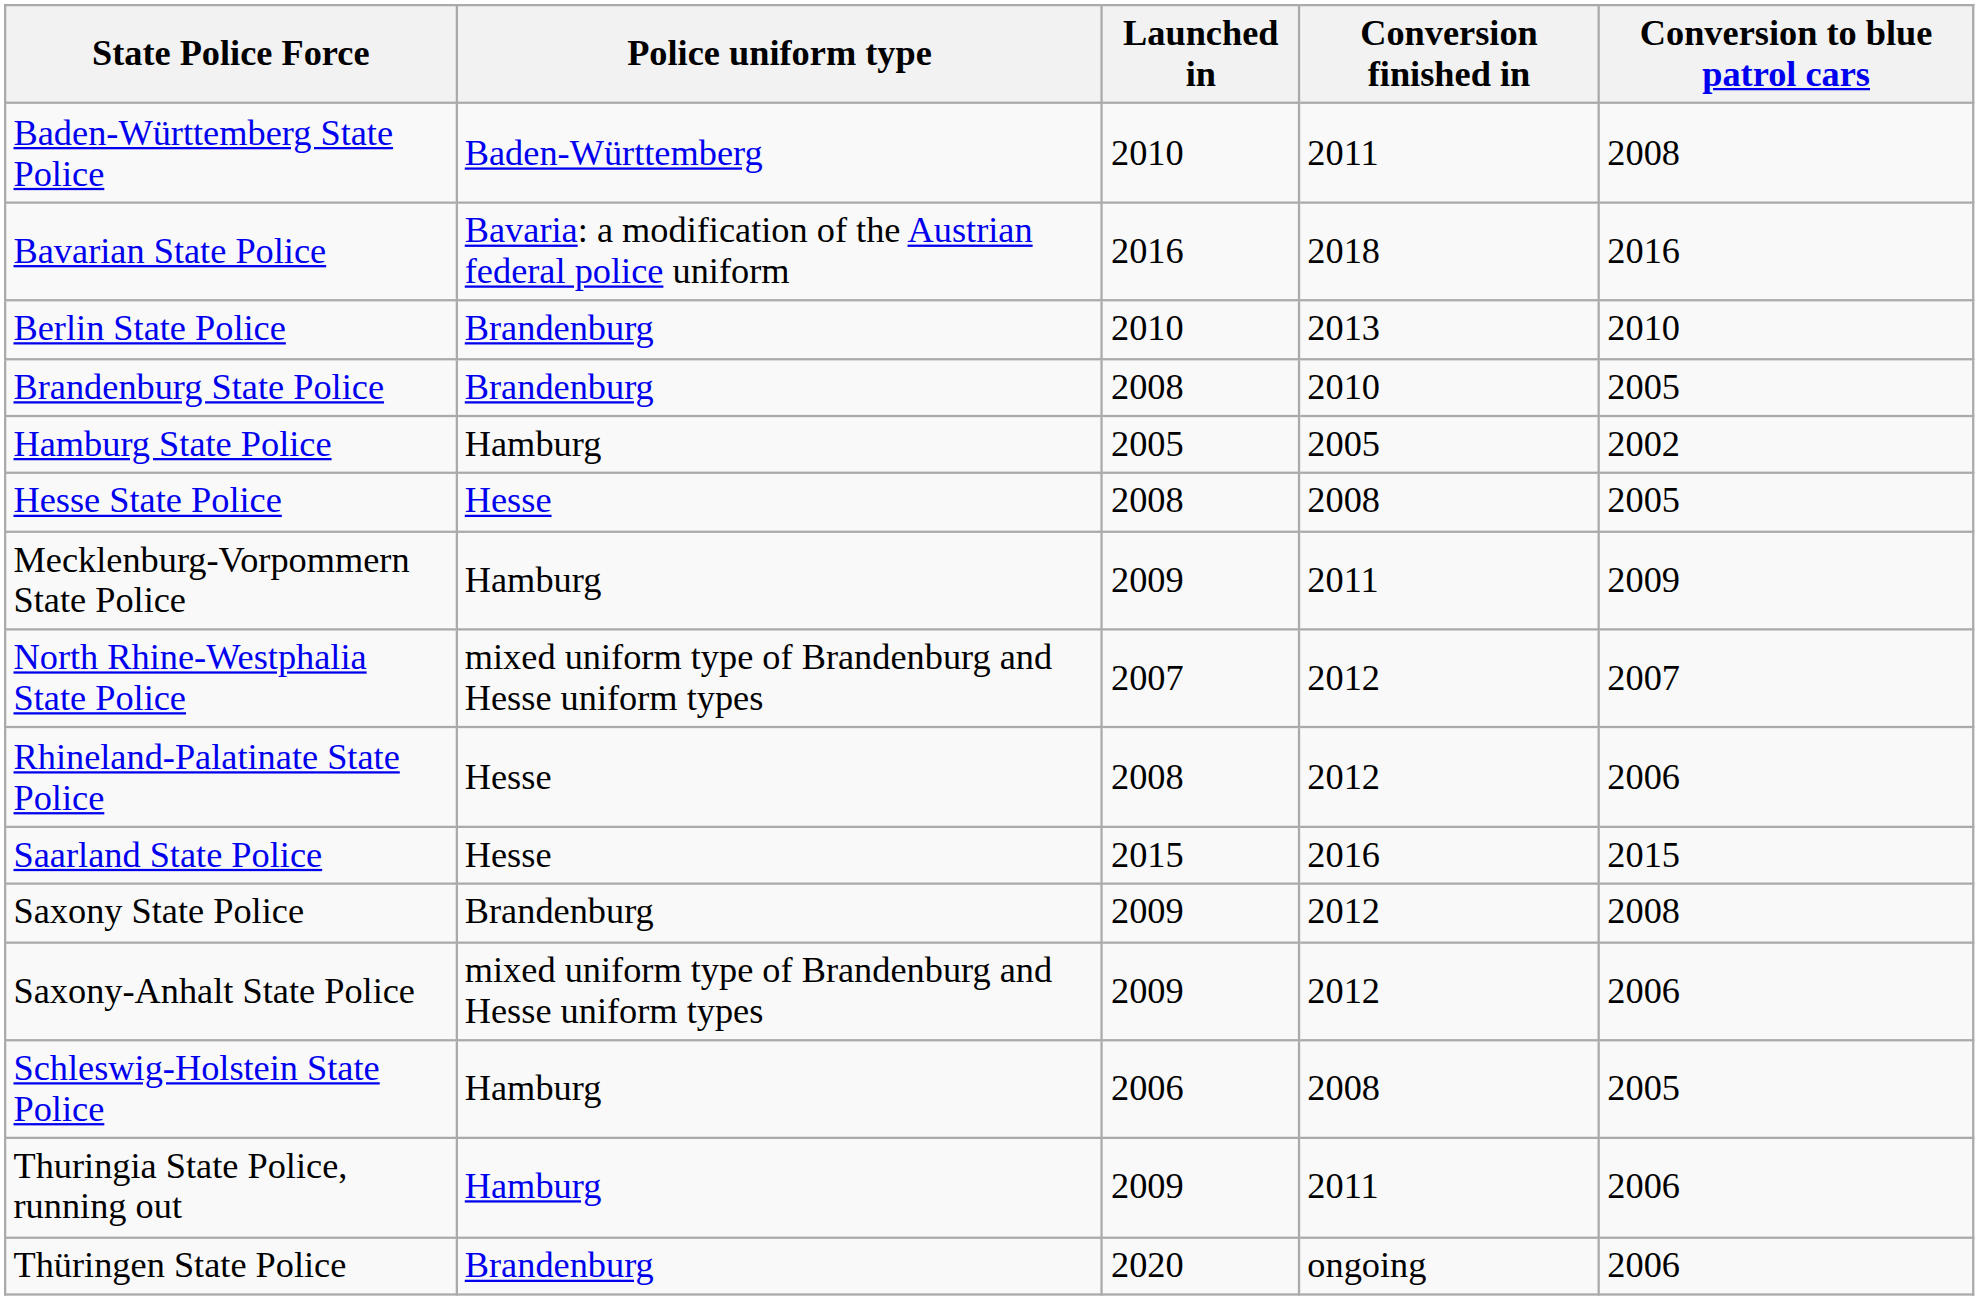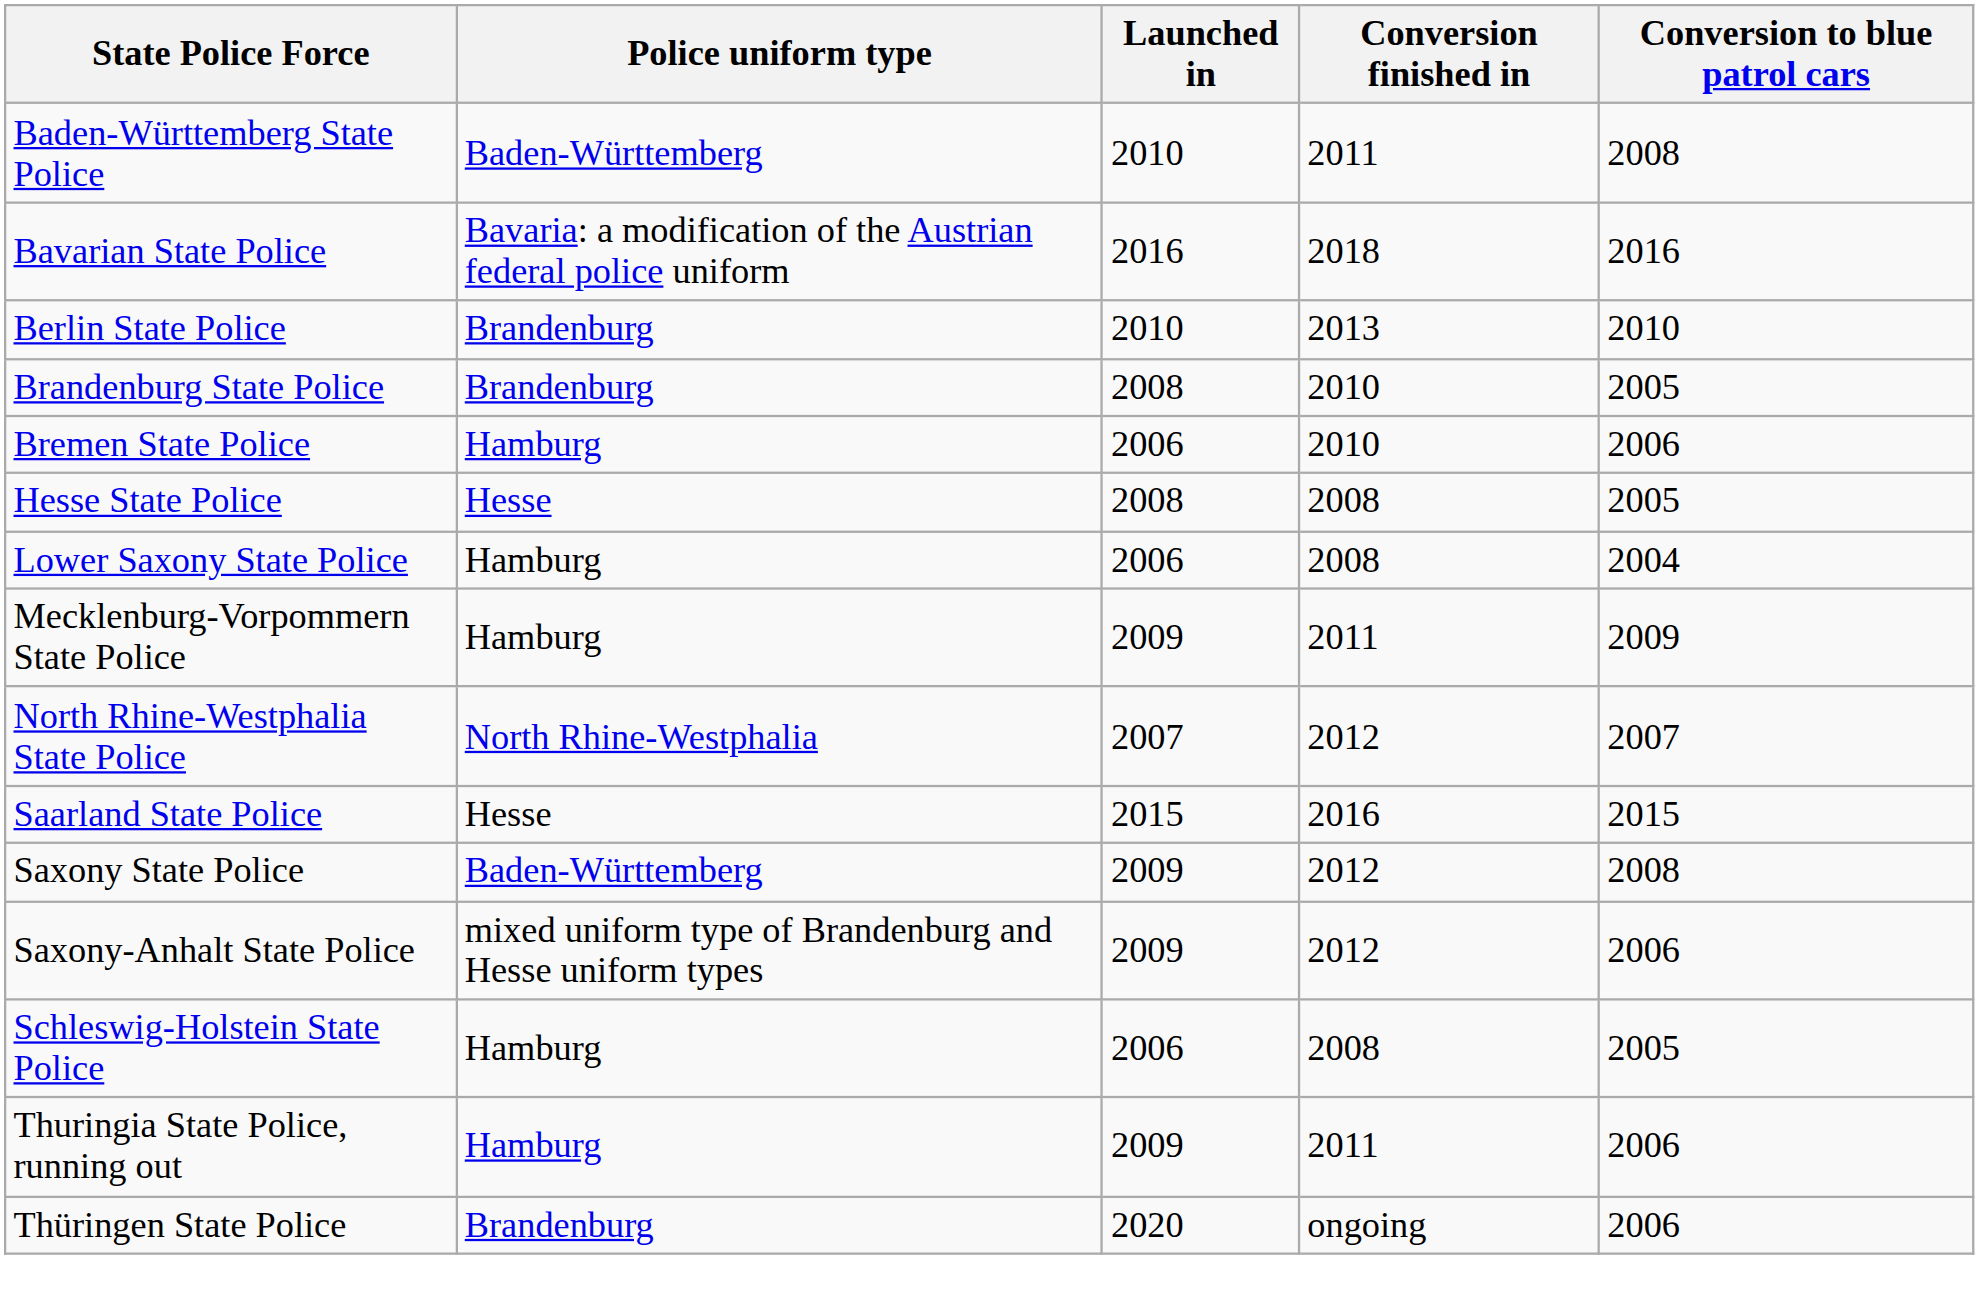 <table class="wikitable sortable">
 <tr>
 <th>State Police Force</th>
 <th>Police uniform type</th>
 <th>Launched in</th>
 <th>Conversion finished in</th>
 <th>Conversion to blue <a href='#'>patrol cars</a></th>
 </tr>
 <tr>
 <td><a href='#'>Baden-Württemberg State Police</a></td>
 <td><a href='#'>Baden-Württemberg</a></td>
 <td>2010</td>
 <td>2011</td>
 <td>2008</td>
 </tr>
 <tr>
 <td><a href='#'>Bavarian State Police</a></td>
 <td><a href='#'>Bavaria</a>: a modification of the <a href='#'>Austrian</a> <a href='#'>federal police</a> uniform</td>
 <td>2016</td>
 <td>2018</td>
 <td>2016</td>
 </tr>
 <tr>
 <td><a href='#'>Berlin State Police</a></td>
 <td><a href='#'>Brandenburg</a></td>
 <td>2010</td>
 <td>2013</td>
 <td>2010</td>
 </tr>
 <tr>
 <td><a href='#'>Brandenburg State Police</a></td>
 <td><a href='#'>Brandenburg</a></td>
 <td>2008</td>
 <td>2010</td>
 <td>2005</td>
 </tr>
 <tr>
-<td><a href='#'>Hamburg State Police</a></td>
-<td>Hamburg</td>
-<td>2005</td>
-<td>2005</td>
-<td>2002</td>
+<td><a href='#'>Bremen State Police</a></td>
+<td><a href='#'>Hamburg</a></td>
+<td>2006</td>
+<td>2010</td>
+<td>2006</td>
 </tr>
 <tr>
 <td><a href='#'>Hesse State Police</a></td>
 <td><a href='#'>Hesse</a></td>
 <td>2008</td>
 <td>2008</td>
 <td>2005</td>
+</tr>
+<tr>
+<td><a href='#'>Lower Saxony State Police</a></td>
+<td>Hamburg</td>
+<td>2006</td>
+<td>2008</td>
+<td>2004</td>
 </tr>
 <tr>
 <td>Mecklenburg-Vorpommern State Police</td>
 <td>Hamburg</td>
 <td>2009</td>
 <td>2011</td>
 <td>2009</td>
 </tr>
 <tr>
 <td><a href='#'>North Rhine-Westphalia State Police</a></td>
-<td>mixed uniform type of Brandenburg and Hesse uniform types</td>
+<td><a href='#'>North Rhine-Westphalia</a></td>
 <td>2007</td>
 <td>2012</td>
 <td>2007</td>
-</tr>
-<tr>
-<td><a href='#'>Rhineland-Palatinate State Police</a></td>
-<td>Hesse</td>
-<td>2008</td>
-<td>2012</td>
-<td>2006</td>
 </tr>
 <tr>
 <td><a href='#'>Saarland State Police</a></td>
 <td>Hesse</td>
 <td>2015</td>
 <td>2016</td>
 <td>2015</td>
 </tr>
 <tr>
 <td>Saxony State Police</td>
-<td>Brandenburg</td>
+<td><a href='#'>Baden-Württemberg</a></td>
 <td>2009</td>
 <td>2012</td>
 <td>2008</td>
 </tr>
 <tr>
 <td>Saxony-Anhalt State Police</td>
 <td>mixed uniform type of Brandenburg and Hesse uniform types</td>
 <td>2009</td>
 <td>2012</td>
 <td>2006</td>
 </tr>
 <tr>
 <td><a href='#'>Schleswig-Holstein State Police</a></td>
 <td>Hamburg</td>
 <td>2006</td>
 <td>2008</td>
 <td>2005</td>
 </tr>
 <tr>
 <td>Thuringia State Police, running out</td>
 <td><a href='#'>Hamburg</a></td>
 <td>2009</td>
 <td>2011</td>
 <td>2006</td>
 </tr>
 <tr>
 <td>Thüringen State Police</td>
 <td><a href='#'>Brandenburg</a></td>
 <td>2020</td>
 <td>ongoing</td>
 <td>2006</td>
 </tr>
 </table>
